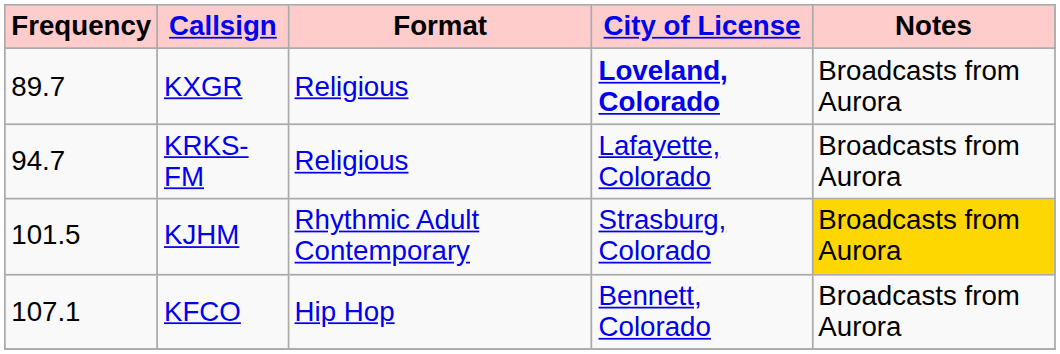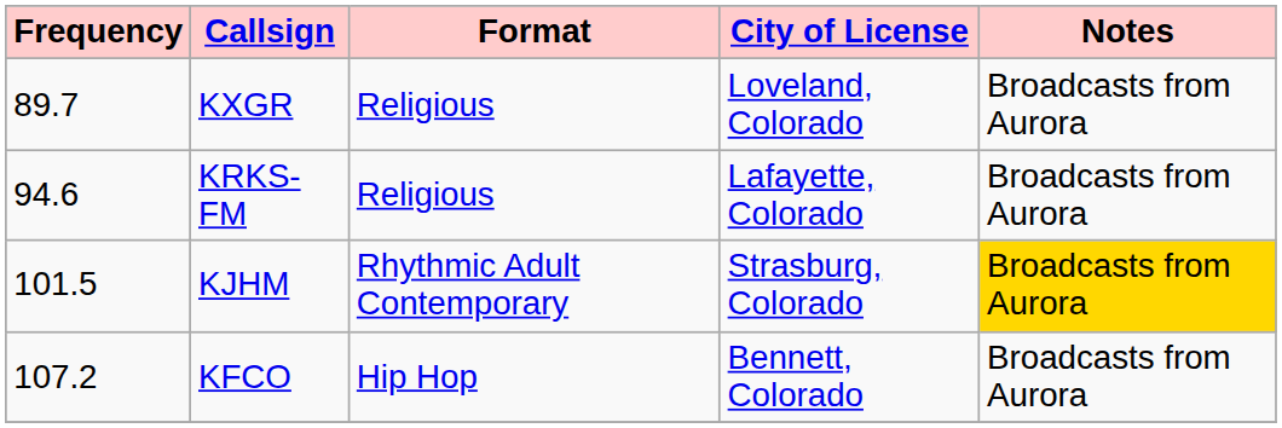 <table class="wikitable" border="1">
 <tr>
 <th style="background:#ffcccc;"><strong>Frequency</strong></th>
 <th style="background:#ffcccc;"><strong><a href='#'>Callsign</a></strong></th>
 <th style="background:#ffcccc;"><strong>Format</strong></th>
 <th style="background:#ffcccc;"><strong><a href='#'>City of License</a></strong></th>
 <th style="background:#ffcccc;"><strong>Notes</strong></th>
 </tr>
 <tr>
 <td>89.7</td>
 <td><a href='#'>KXGR</a></td>
 <td><a href='#'>Religious</a></td>
-<td><strong><a href='#'>Loveland, Colorado</a></strong></td>
+<td><a href='#'>Loveland, Colorado</a></td>
 <td>Broadcasts from Aurora</td>
 </tr>
 <tr>
-<td>94.7</td>
+<td>94.6</td>
 <td><a href='#'>KRKS-FM</a></td>
 <td><a href='#'>Religious</a></td>
 <td><a href='#'>Lafayette, Colorado</a></td>
 <td>Broadcasts from Aurora</td>
 </tr>
 <tr>
 <td>101.5</td>
 <td><a href='#'>KJHM</a></td>
 <td><a href='#'>Rhythmic Adult Contemporary</a></td>
 <td><a href='#'>Strasburg, Colorado</a></td>
 <td style="background: gold;">Broadcasts from Aurora</td>
 </tr>
 <tr>
-<td>107.1</td>
+<td>107.2</td>
 <td><a href='#'>KFCO</a></td>
 <td><a href='#'>Hip Hop</a></td>
 <td><a href='#'>Bennett, Colorado</a></td>
 <td>Broadcasts from Aurora</td>
 </tr>
 <tr>
 </tr>
 </table>
